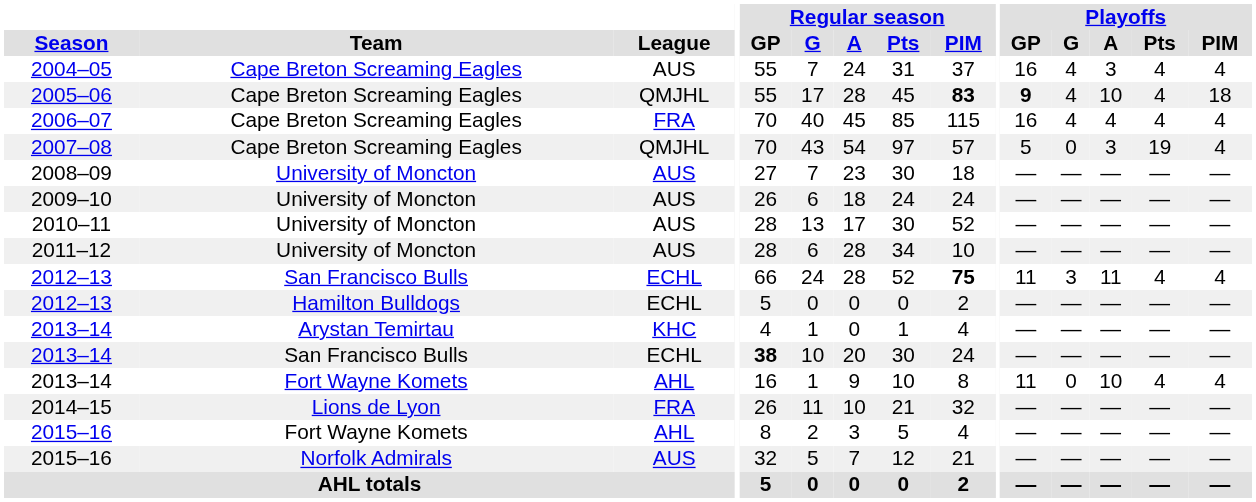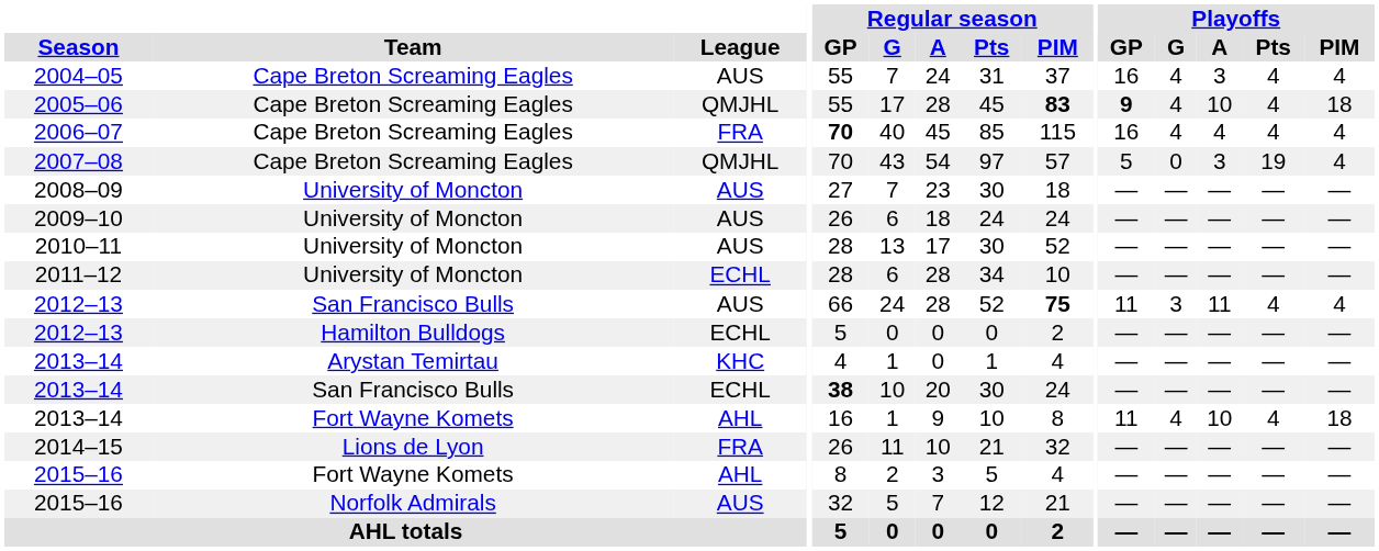 <table border="0" cellpadding="1" cellspacing="0" style="text-align:center; width:60em">
 <tr bgcolor="#e0e0e0">
 <th colspan="3" bgcolor="#ffffff"></th>
 <th rowspan="99" bgcolor="#ffffff"></th>
 <th colspan="5"><a href='#'>Regular season</a></th>
 <th rowspan="99" bgcolor="#ffffff"></th>
 <th colspan="5"><a href='#'>Playoffs</a></th>
 </tr>
 <tr bgcolor="#e0e0e0">
 <th><a href='#'>Season</a></th>
 <th>Team</th>
 <th>League</th>
 <th>GP</th>
 <th><a href='#'>G</a></th>
 <th><a href='#'>A</a></th>
 <th><a href='#'>Pts</a></th>
 <th><a href='#'>PIM</a></th>
 <th>GP</th>
 <th>G</th>
 <th>A</th>
 <th>Pts</th>
 <th>PIM</th>
 </tr>
 <tr>
 <td><a href='#'>2004–05</a></td>
 <td><a href='#'>Cape Breton Screaming Eagles</a></td>
 <td>AUS</td>
 <td>55</td>
 <td>7</td>
 <td>24</td>
 <td>31</td>
 <td>37</td>
 <td>16</td>
 <td>4</td>
 <td>3</td>
 <td>4</td>
 <td>4</td>
 </tr>
 <tr bgcolor="#f0f0f0">
 <td><a href='#'>2005–06</a></td>
 <td>Cape Breton Screaming Eagles</td>
 <td>QMJHL</td>
 <td>55</td>
 <td>17</td>
 <td>28</td>
 <td>45</td>
 <td><strong>83</strong></td>
 <td><strong>9</strong></td>
 <td>4</td>
 <td>10</td>
 <td>4</td>
 <td>18</td>
 </tr>
 <tr>
 <td><a href='#'>2006–07</a></td>
 <td>Cape Breton Screaming Eagles</td>
 <td><a href='#'>FRA</a></td>
-<td>70</td>
+<td><strong>70</strong></td>
 <td>40</td>
 <td>45</td>
 <td>85</td>
 <td>115</td>
 <td>16</td>
 <td>4</td>
 <td>4</td>
 <td>4</td>
 <td>4</td>
 </tr>
 <tr bgcolor="#f0f0f0">
 <td><a href='#'>2007–08</a></td>
 <td>Cape Breton Screaming Eagles</td>
 <td>QMJHL</td>
 <td>70</td>
 <td>43</td>
 <td>54</td>
 <td>97</td>
 <td>57</td>
 <td>5</td>
 <td>0</td>
 <td>3</td>
 <td>19</td>
 <td>4</td>
 </tr>
 <tr>
 <td>2008–09</td>
 <td><a href='#'>University of Moncton</a></td>
 <td><a href='#'>AUS</a></td>
 <td>27</td>
 <td>7</td>
 <td>23</td>
 <td>30</td>
 <td>18</td>
 <td>—</td>
 <td>—</td>
 <td>—</td>
 <td>—</td>
 <td>—</td>
 </tr>
 <tr bgcolor="#f0f0f0">
 <td>2009–10</td>
 <td>University of Moncton</td>
 <td>AUS</td>
 <td>26</td>
 <td>6</td>
 <td>18</td>
 <td>24</td>
 <td>24</td>
 <td>—</td>
 <td>—</td>
 <td>—</td>
 <td>—</td>
 <td>—</td>
 </tr>
 <tr>
 <td>2010–11</td>
 <td>University of Moncton</td>
 <td>AUS</td>
 <td>28</td>
 <td>13</td>
 <td>17</td>
 <td>30</td>
 <td>52</td>
 <td>—</td>
 <td>—</td>
 <td>—</td>
 <td>—</td>
 <td>—</td>
 </tr>
 <tr bgcolor="#f0f0f0">
 <td>2011–12</td>
 <td>University of Moncton</td>
-<td>AUS</td>
+<td><a href='#'>ECHL</a></td>
 <td>28</td>
 <td>6</td>
 <td>28</td>
 <td>34</td>
 <td>10</td>
 <td>—</td>
 <td>—</td>
 <td>—</td>
 <td>—</td>
 <td>—</td>
 </tr>
 <tr>
 <td><a href='#'>2012–13</a></td>
 <td><a href='#'>San Francisco Bulls</a></td>
-<td><a href='#'>ECHL</a></td>
+<td>AUS</td>
 <td>66</td>
 <td>24</td>
 <td>28</td>
 <td>52</td>
 <td><strong>75</strong></td>
 <td>11</td>
 <td>3</td>
 <td>11</td>
 <td>4</td>
 <td>4</td>
 </tr>
 <tr bgcolor="#f0f0f0">
 <td><a href='#'>2012–13</a></td>
 <td><a href='#'>Hamilton Bulldogs</a></td>
 <td>ECHL</td>
 <td>5</td>
 <td>0</td>
 <td>0</td>
 <td>0</td>
 <td>2</td>
 <td>—</td>
 <td>—</td>
 <td>—</td>
 <td>—</td>
 <td>—</td>
 </tr>
 <tr>
 <td><a href='#'>2013–14</a></td>
 <td><a href='#'>Arystan Temirtau</a></td>
 <td><a href='#'>KHC</a></td>
 <td>4</td>
 <td>1</td>
 <td>0</td>
 <td>1</td>
 <td>4</td>
 <td>—</td>
 <td>—</td>
 <td>—</td>
 <td>—</td>
 <td>—</td>
 </tr>
 <tr bgcolor="#f0f0f0">
 <td><a href='#'>2013–14</a></td>
 <td>San Francisco Bulls</td>
 <td>ECHL</td>
 <td><strong>38</strong></td>
 <td>10</td>
 <td>20</td>
 <td>30</td>
 <td>24</td>
 <td>—</td>
 <td>—</td>
 <td>—</td>
 <td>—</td>
 <td>—</td>
 </tr>
 <tr>
 <td>2013–14</td>
 <td><a href='#'>Fort Wayne Komets</a></td>
 <td><a href='#'>AHL</a></td>
 <td>16</td>
 <td>1</td>
 <td>9</td>
 <td>10</td>
 <td>8</td>
 <td>11</td>
-<td>0</td>
+<td>4</td>
 <td>10</td>
 <td>4</td>
-<td>4</td>
+<td>18</td>
 </tr>
 <tr bgcolor="#f0f0f0">
 <td>2014–15</td>
 <td><a href='#'>Lions de Lyon</a></td>
 <td><a href='#'>FRA</a></td>
 <td>26</td>
 <td>11</td>
 <td>10</td>
 <td>21</td>
 <td>32</td>
 <td>—</td>
 <td>—</td>
 <td>—</td>
 <td>—</td>
 <td>—</td>
 </tr>
 <tr>
 <td><a href='#'>2015–16</a></td>
 <td>Fort Wayne Komets</td>
 <td><a href='#'>AHL</a></td>
 <td>8</td>
 <td>2</td>
 <td>3</td>
 <td>5</td>
 <td>4</td>
 <td>—</td>
 <td>—</td>
 <td>—</td>
 <td>—</td>
 <td>—</td>
 </tr>
 <tr bgcolor="#f0f0f0">
 <td>2015–16</td>
 <td><a href='#'>Norfolk Admirals</a></td>
 <td><a href='#'>AUS</a></td>
 <td>32</td>
 <td>5</td>
 <td>7</td>
 <td>12</td>
 <td>21</td>
 <td>—</td>
 <td>—</td>
 <td>—</td>
 <td>—</td>
 <td>—</td>
 </tr>
 <tr bgcolor="#e0e0e0">
 <th colspan="3">AHL totals</th>
 <th>5</th>
 <th>0</th>
 <th>0</th>
 <th>0</th>
 <th>2</th>
 <th>—</th>
 <th>—</th>
 <th>—</th>
 <th>—</th>
 <th>—</th>
 </tr>
 </table>
